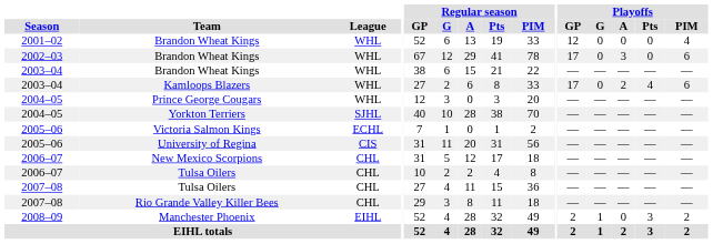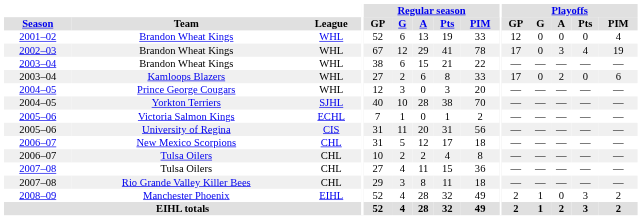 <table border="0" cellpadding="1" cellspacing="0" style="text-align:center; width:60em">
 <tr bgcolor="#e0e0e0">
 <th colspan="3" bgcolor="#ffffff"></th>
 <th rowspan="99" bgcolor="#ffffff"></th>
 <th colspan="5"><a href='#'>Regular season</a></th>
 <th rowspan="99" bgcolor="#ffffff"></th>
 <th colspan="5"><a href='#'>Playoffs</a></th>
 </tr>
 <tr bgcolor="#e0e0e0">
 <th><a href='#'>Season</a></th>
 <th>Team</th>
 <th>League</th>
 <th>GP</th>
 <th><a href='#'>G</a></th>
 <th><a href='#'>A</a></th>
 <th><a href='#'>Pts</a></th>
 <th><a href='#'>PIM</a></th>
 <th>GP</th>
 <th>G</th>
 <th>A</th>
 <th>Pts</th>
 <th>PIM</th>
 </tr>
 <tr ALIGN="center">
 <td><a href='#'>2001–02</a></td>
 <td><a href='#'>Brandon Wheat Kings</a></td>
 <td><a href='#'>WHL</a></td>
 <td>52</td>
 <td>6</td>
 <td>13</td>
 <td>19</td>
 <td>33</td>
 <td>12</td>
 <td>0</td>
 <td>0</td>
 <td>0</td>
 <td>4</td>
 </tr>
 <tr ALIGN="center" bgcolor="#f0f0f0">
 <td><a href='#'>2002–03</a></td>
 <td>Brandon Wheat Kings</td>
 <td>WHL</td>
 <td>67</td>
 <td>12</td>
 <td>29</td>
 <td>41</td>
 <td>78</td>
 <td>17</td>
 <td>0</td>
 <td>3</td>
-<td>0</td>
-<td>6</td>
+<td>4</td>
+<td>19</td>
 </tr>
 <tr ALIGN="center">
 <td><a href='#'>2003–04</a></td>
 <td>Brandon Wheat Kings</td>
 <td>WHL</td>
 <td>38</td>
 <td>6</td>
 <td>15</td>
 <td>21</td>
 <td>22</td>
 <td>—</td>
 <td>—</td>
 <td>—</td>
 <td>—</td>
 <td>—</td>
 </tr>
 <tr ALIGN="center" bgcolor="#f0f0f0">
 <td>2003–04</td>
 <td><a href='#'>Kamloops Blazers</a></td>
 <td>WHL</td>
 <td>27</td>
 <td>2</td>
 <td>6</td>
 <td>8</td>
 <td>33</td>
 <td>17</td>
 <td>0</td>
 <td>2</td>
-<td>4</td>
+<td>0</td>
 <td>6</td>
 </tr>
 <tr ALIGN="center">
 <td><a href='#'>2004–05</a></td>
 <td><a href='#'>Prince George Cougars</a></td>
 <td>WHL</td>
 <td>12</td>
 <td>3</td>
 <td>0</td>
 <td>3</td>
 <td>20</td>
 <td>—</td>
 <td>—</td>
 <td>—</td>
 <td>—</td>
 <td>—</td>
 </tr>
 <tr ALIGN="center" bgcolor="#f0f0f0">
 <td>2004–05</td>
 <td><a href='#'>Yorkton Terriers</a></td>
 <td><a href='#'>SJHL</a></td>
 <td>40</td>
 <td>10</td>
 <td>28</td>
 <td>38</td>
 <td>70</td>
 <td>—</td>
 <td>—</td>
 <td>—</td>
 <td>—</td>
 <td>—</td>
 </tr>
 <tr ALIGN="center">
 <td><a href='#'>2005–06</a></td>
 <td><a href='#'>Victoria Salmon Kings</a></td>
 <td><a href='#'>ECHL</a></td>
 <td>7</td>
 <td>1</td>
 <td>0</td>
 <td>1</td>
 <td>2</td>
 <td>—</td>
 <td>—</td>
 <td>—</td>
 <td>—</td>
 <td>—</td>
 </tr>
 <tr ALIGN="center" bgcolor="#f0f0f0">
 <td>2005–06</td>
 <td><a href='#'>University of Regina</a></td>
 <td><a href='#'>CIS</a></td>
 <td>31</td>
 <td>11</td>
 <td>20</td>
 <td>31</td>
 <td>56</td>
 <td>—</td>
 <td>—</td>
 <td>—</td>
 <td>—</td>
 <td>—</td>
 </tr>
 <tr ALIGN="center">
 <td><a href='#'>2006–07</a></td>
 <td><a href='#'>New Mexico Scorpions</a></td>
 <td><a href='#'>CHL</a></td>
 <td>31</td>
 <td>5</td>
 <td>12</td>
 <td>17</td>
 <td>18</td>
 <td>—</td>
 <td>—</td>
 <td>—</td>
 <td>—</td>
 <td>—</td>
 </tr>
 <tr ALIGN="center" bgcolor="#f0f0f0">
 <td>2006–07</td>
 <td><a href='#'>Tulsa Oilers</a></td>
 <td>CHL</td>
 <td>10</td>
 <td>2</td>
 <td>2</td>
 <td>4</td>
 <td>8</td>
 <td>—</td>
 <td>—</td>
 <td>—</td>
 <td>—</td>
 <td>—</td>
 </tr>
 <tr ALIGN="center">
 <td><a href='#'>2007–08</a></td>
 <td>Tulsa Oilers</td>
 <td>CHL</td>
 <td>27</td>
 <td>4</td>
 <td>11</td>
 <td>15</td>
 <td>36</td>
 <td>—</td>
 <td>—</td>
 <td>—</td>
 <td>—</td>
 <td>—</td>
 </tr>
 <tr ALIGN="center" bgcolor="#f0f0f0">
 <td>2007–08</td>
 <td><a href='#'>Rio Grande Valley Killer Bees</a></td>
 <td>CHL</td>
 <td>29</td>
 <td>3</td>
 <td>8</td>
 <td>11</td>
 <td>18</td>
 <td>—</td>
 <td>—</td>
 <td>—</td>
 <td>—</td>
 <td>—</td>
 </tr>
 <tr ALIGN="center">
 <td><a href='#'>2008–09</a></td>
 <td><a href='#'>Manchester Phoenix</a></td>
 <td><a href='#'>EIHL</a></td>
 <td>52</td>
 <td>4</td>
 <td>28</td>
 <td>32</td>
 <td>49</td>
 <td>2</td>
 <td>1</td>
 <td>0</td>
 <td>3</td>
 <td>2</td>
 </tr>
 <tr bgcolor="#e0e0e0">
 <th colspan="3">EIHL totals</th>
 <th>52</th>
 <th>4</th>
 <th>28</th>
 <th>32</th>
 <th>49</th>
 <th>2</th>
 <th>1</th>
 <th>2</th>
 <th>3</th>
 <th>2</th>
 </tr>
 </table>
